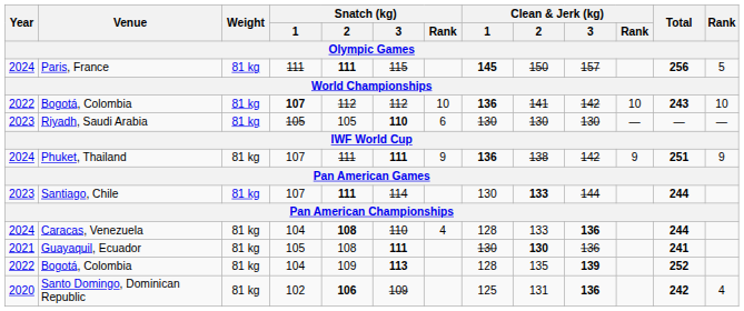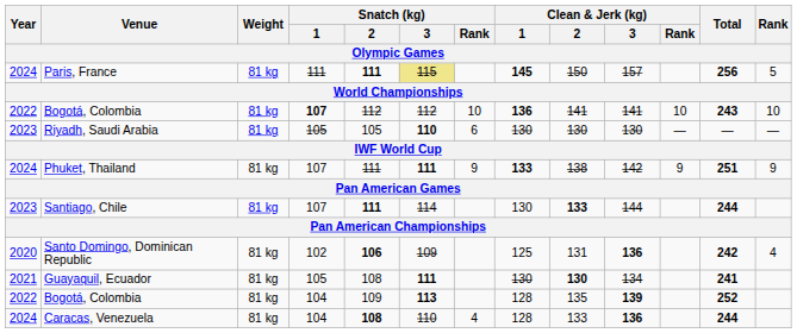 <table class = "wikitable" style="text-align:center;">
 <tr>
 <th rowspan=2 width=40>Year</th>
 <th rowspan=2 width=250>Venue</th>
 <th rowspan=2 width=60>Weight</th>
 <th colspan=4>Snatch (kg)</th>
 <th colspan=4>Clean & Jerk (kg)</th>
 <th rowspan=2 width=65>Total</th>
 <th rowspan=2 width=40>Rank</th>
 </tr>
 <tr>
 <th width=65>1</th>
 <th width=65>2</th>
 <th width=65>3</th>
 <th width=45>Rank</th>
 <th width=65>1</th>
 <th width=65>2</th>
 <th width=65>3</th>
 <th width=45>Rank</th>
 </tr>
 <tr>
 <th colspan=13><a href='#'>Olympic Games</a></th>
 </tr>
 <tr>
 <td><a href='#'>2024</a></td>
 <td align=left><a href='#'>Paris</a>, France</td>
 <td><a href='#'>81 kg</a></td>
 <td><s>111</s></td>
 <td><strong>111</strong></td>
-<td><s>115</s></td>
+<td style="background: khaki;"><s>115</s></td>
 <td></td>
 <td><strong>145</strong></td>
 <td><s>150</s></td>
 <td><s>157</s></td>
 <td></td>
 <td><strong>256</strong></td>
 <td>5</td>
 </tr>
 <tr>
 <th colspan=13><a href='#'>World Championships</a></th>
 </tr>
 <tr>
 <td><a href='#'>2022</a></td>
 <td align=left><a href='#'>Bogotá</a>, Colombia</td>
 <td><a href='#'>81 kg</a></td>
 <td><strong>107</strong></td>
 <td><s>112</s></td>
 <td><s>112</s></td>
 <td>10</td>
 <td><strong>136</strong></td>
 <td><s>141</s></td>
-<td><s>142</s></td>
+<td><s>141</s></td>
 <td>10</td>
 <td><strong>243</strong></td>
 <td>10</td>
 </tr>
 <tr>
 <td><a href='#'>2023</a></td>
 <td align=left><a href='#'>Riyadh</a>, Saudi Arabia</td>
 <td><a href='#'>81 kg</a></td>
 <td><s>105</s></td>
 <td>105</td>
 <td><strong>110</strong></td>
 <td>6</td>
 <td><s>130</s></td>
 <td><s>130</s></td>
 <td><s>130</s></td>
 <td>—</td>
 <td>—</td>
 <td>—</td>
 </tr>
 <tr>
 <th colspan=13><a href='#'>IWF World Cup</a></th>
 </tr>
 <tr>
 <td><a href='#'>2024</a></td>
 <td align=left><a href='#'>Phuket</a>, Thailand</td>
 <td>81 kg</td>
 <td>107</td>
 <td><s>111</s></td>
 <td><strong>111</strong></td>
 <td>9</td>
-<td><strong>136</strong></td>
+<td><strong>133</strong></td>
 <td><s>138</s></td>
 <td><s>142</s></td>
 <td>9</td>
 <td><strong>251</strong></td>
 <td>9</td>
 </tr>
 <tr>
 <th colspan=13><a href='#'>Pan American Games</a></th>
 </tr>
 <tr>
 <td><a href='#'>2023</a></td>
 <td align=left><a href='#'>Santiago</a>, Chile</td>
 <td><a href='#'>81 kg</a></td>
 <td>107</td>
 <td><strong>111</strong></td>
 <td><s>114</s></td>
 <td></td>
 <td>130</td>
 <td><strong>133</strong></td>
 <td><s>144</s></td>
 <td></td>
 <td><strong>244</strong></td>
 <td></td>
 </tr>
 <tr>
 <th colspan=13><a href='#'>Pan American Championships</a></th>
 </tr>
 <tr>
-<td><a href='#'>2024</a></td>
-<td align=left><a href='#'>Caracas</a>, Venezuela</td>
+<td><a href='#'>2020</a></td>
+<td align=left><a href='#'>Santo Domingo</a>, Dominican Republic</td>
 <td>81 kg</td>
-<td>104</td>
-<td><strong>108</strong></td>
-<td><s>110</s></td>
-<td>4</td>
-<td>128</td>
-<td>133</td>
+<td>102</td>
+<td><strong>106</strong></td>
+<td><s>109</s></td>
+<td></td>
+<td>125</td>
+<td>131</td>
 <td><strong>136</strong></td>
 <td></td>
-<td><strong>244</strong></td>
-<td></td>
+<td><strong>242</strong></td>
+<td>4</td>
 </tr>
 <tr>
 <td><a href='#'>2021</a></td>
 <td align=left><a href='#'>Guayaquil</a>, Ecuador</td>
 <td>81 kg</td>
 <td>105</td>
 <td>108</td>
 <td><strong>111</strong></td>
 <td></td>
 <td><s>130</s></td>
 <td><strong>130</strong></td>
-<td><s>136</s></td>
+<td><s>134</s></td>
 <td></td>
 <td><strong>241</strong></td>
 <td></td>
 </tr>
 <tr>
 <td><a href='#'>2022</a></td>
 <td align=left><a href='#'>Bogotá</a>, Colombia</td>
 <td>81 kg</td>
 <td>104</td>
 <td>109</td>
 <td><strong>113</strong></td>
 <td></td>
 <td>128</td>
 <td>135</td>
 <td><strong>139</strong></td>
 <td></td>
 <td><strong>252</strong></td>
 <td></td>
 </tr>
 <tr>
-<td><a href='#'>2020</a></td>
-<td align=left><a href='#'>Santo Domingo</a>, Dominican Republic</td>
+<td><a href='#'>2024</a></td>
+<td align=left><a href='#'>Caracas</a>, Venezuela</td>
 <td>81 kg</td>
-<td>102</td>
-<td><strong>106</strong></td>
-<td><s>109</s></td>
-<td></td>
-<td>125</td>
-<td>131</td>
+<td>104</td>
+<td><strong>108</strong></td>
+<td><s>110</s></td>
+<td>4</td>
+<td>128</td>
+<td>133</td>
 <td><strong>136</strong></td>
 <td></td>
-<td><strong>242</strong></td>
-<td>4</td>
+<td><strong>244</strong></td>
+<td></td>
 </tr>
 </table>
